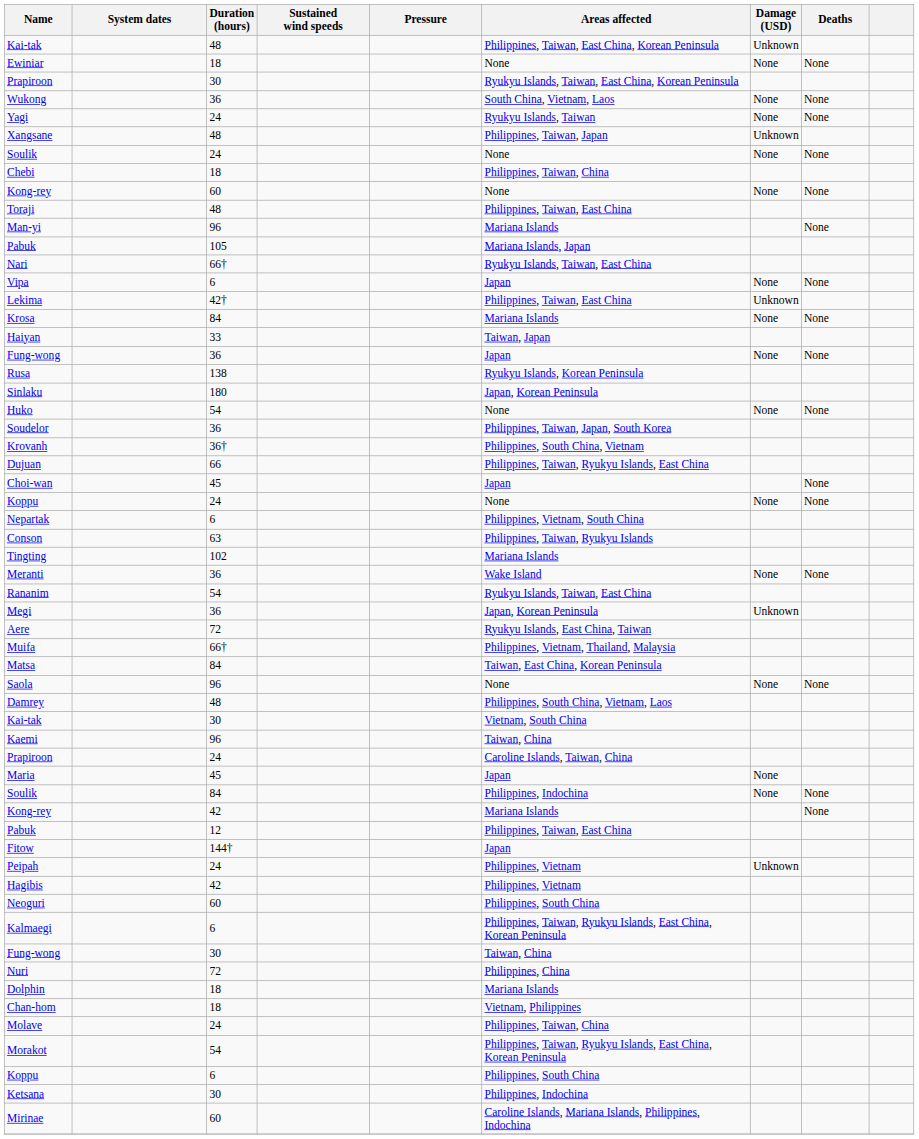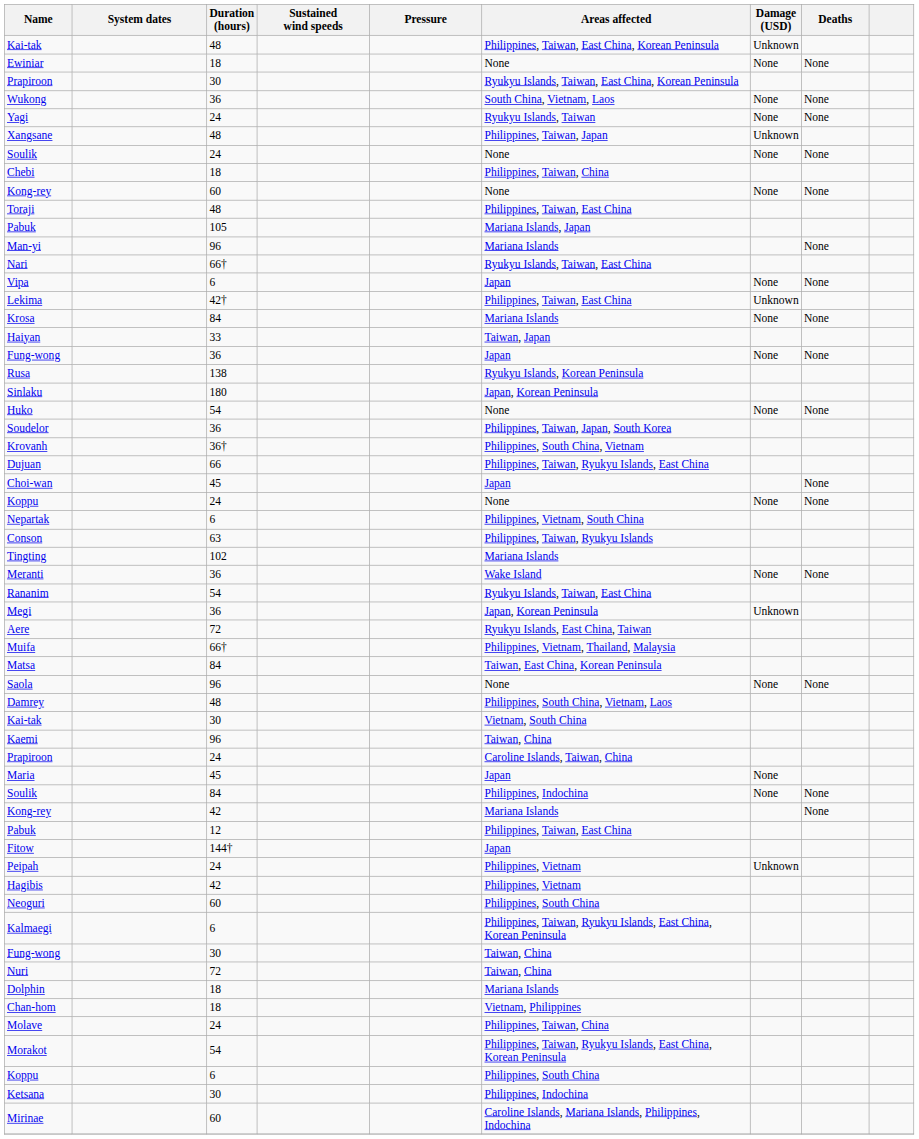 <table class="wikitable sortable" width="100%">
 <tr>
 <th scope="col" width="7.5%">Name</th>
 <th scope="col" width="15%">System dates</th>
 <th scope="col" width="5%">Duration<br>(hours)</th>
 <th scope="col" width="12.5%">Sustained<br>wind speeds</th>
 <th scope="col" width="12.5%">Pressure</th>
 <th scope="col" width="30%" class="unsortable">Areas affected</th>
 <th scope="col" width="5%">Damage<br>(USD)</th>
 <th scope="col" width="7.5%">Deaths</th>
 <th scope="col" width="5%" class="unsortable"></th>
 </tr>
 <tr>
 <td><a href='#'>Kai-tak</a></td>
 <td></td>
 <td>48</td>
 <td></td>
 <td></td>
 <td><a href='#'>Philippines</a>, <a href='#'>Taiwan</a>, <a href='#'>East China</a>, <a href='#'>Korean Peninsula</a></td>
 <td>Unknown</td>
 <td></td>
 <td></td>
 </tr>
 <tr>
 <td><a href='#'>Ewiniar</a></td>
 <td></td>
 <td>18</td>
 <td></td>
 <td></td>
 <td>None</td>
 <td>None</td>
 <td>None</td>
 <td></td>
 </tr>
 <tr>
 <td><a href='#'>Prapiroon</a></td>
 <td></td>
 <td>30</td>
 <td></td>
 <td></td>
 <td><a href='#'>Ryukyu Islands</a>, <a href='#'>Taiwan</a>, <a href='#'>East China</a>, <a href='#'>Korean Peninsula</a></td>
 <td></td>
 <td></td>
 <td></td>
 </tr>
 <tr>
 <td><a href='#'>Wukong</a></td>
 <td></td>
 <td>36</td>
 <td></td>
 <td></td>
 <td><a href='#'>South China</a>, <a href='#'>Vietnam</a>, <a href='#'>Laos</a></td>
 <td>None</td>
 <td>None</td>
 <td></td>
 </tr>
 <tr>
 <td><a href='#'>Yagi</a></td>
 <td></td>
 <td>24</td>
 <td></td>
 <td></td>
 <td><a href='#'>Ryukyu Islands</a>, <a href='#'>Taiwan</a></td>
 <td>None</td>
 <td>None</td>
 <td></td>
 </tr>
 <tr>
 <td><a href='#'>Xangsane</a></td>
 <td></td>
 <td>48</td>
 <td></td>
 <td></td>
 <td><a href='#'>Philippines</a>, <a href='#'>Taiwan</a>, <a href='#'>Japan</a></td>
 <td>Unknown</td>
 <td></td>
 <td></td>
 </tr>
 <tr>
 <td><a href='#'>Soulik</a></td>
 <td></td>
 <td>24</td>
 <td></td>
 <td></td>
 <td>None</td>
 <td>None</td>
 <td>None</td>
 <td></td>
 </tr>
 <tr>
 <td><a href='#'>Chebi</a></td>
 <td></td>
 <td>18</td>
 <td></td>
 <td></td>
 <td><a href='#'>Philippines</a>, <a href='#'>Taiwan</a>, <a href='#'>China</a></td>
 <td></td>
 <td></td>
 <td></td>
 </tr>
 <tr>
 <td><a href='#'>Kong-rey</a></td>
 <td></td>
 <td>60</td>
 <td></td>
 <td></td>
 <td>None</td>
 <td>None</td>
 <td>None</td>
 <td></td>
 </tr>
 <tr>
 <td><a href='#'>Toraji</a></td>
 <td></td>
 <td>48</td>
 <td></td>
 <td></td>
 <td><a href='#'>Philippines</a>, <a href='#'>Taiwan</a>, <a href='#'>East China</a></td>
 <td></td>
 <td></td>
 <td></td>
 </tr>
 <tr>
+<td><a href='#'>Pabuk</a></td>
+<td></td>
+<td>105</td>
+<td></td>
+<td></td>
+<td><a href='#'>Mariana Islands</a>, <a href='#'>Japan</a></td>
+<td></td>
+<td></td>
+<td></td>
+</tr>
+<tr>
 <td><a href='#'>Man-yi</a></td>
 <td></td>
 <td>96</td>
 <td></td>
 <td></td>
 <td><a href='#'>Mariana Islands</a></td>
 <td></td>
 <td>None</td>
-<td></td>
-</tr>
-<tr>
-<td><a href='#'>Pabuk</a></td>
-<td></td>
-<td>105</td>
-<td></td>
-<td></td>
-<td><a href='#'>Mariana Islands</a>, <a href='#'>Japan</a></td>
-<td></td>
-<td></td>
 <td></td>
 </tr>
 <tr>
 <td><a href='#'>Nari</a></td>
 <td></td>
 <td>66†</td>
 <td></td>
 <td></td>
 <td><a href='#'>Ryukyu Islands</a>, <a href='#'>Taiwan</a>, <a href='#'>East China</a></td>
 <td></td>
 <td></td>
 <td></td>
 </tr>
 <tr>
 <td><a href='#'>Vipa</a></td>
 <td></td>
 <td>6</td>
 <td></td>
 <td></td>
 <td><a href='#'>Japan</a></td>
 <td>None</td>
 <td>None</td>
 <td></td>
 </tr>
 <tr>
 <td><a href='#'>Lekima</a></td>
 <td></td>
 <td>42†</td>
 <td></td>
 <td></td>
 <td><a href='#'>Philippines</a>, <a href='#'>Taiwan</a>, <a href='#'>East China</a></td>
 <td>Unknown</td>
 <td></td>
 <td></td>
 </tr>
 <tr>
 <td><a href='#'>Krosa</a></td>
 <td></td>
 <td>84</td>
 <td></td>
 <td></td>
 <td><a href='#'>Mariana Islands</a></td>
 <td>None</td>
 <td>None</td>
 <td></td>
 </tr>
 <tr>
 <td><a href='#'>Haiyan</a></td>
 <td></td>
 <td>33</td>
 <td></td>
 <td></td>
 <td><a href='#'>Taiwan</a>, <a href='#'>Japan</a></td>
 <td></td>
 <td></td>
 <td></td>
 </tr>
 <tr>
 <td><a href='#'>Fung-wong</a></td>
 <td></td>
 <td>36</td>
 <td></td>
 <td></td>
 <td><a href='#'>Japan</a></td>
 <td>None</td>
 <td>None</td>
 <td></td>
 </tr>
 <tr>
 <td><a href='#'>Rusa</a></td>
 <td></td>
 <td>138</td>
 <td></td>
 <td></td>
 <td><a href='#'>Ryukyu Islands</a>, <a href='#'>Korean Peninsula</a></td>
 <td></td>
 <td></td>
 <td></td>
 </tr>
 <tr>
 <td><a href='#'>Sinlaku</a></td>
 <td></td>
 <td>180</td>
 <td></td>
 <td></td>
 <td><a href='#'>Japan</a>, <a href='#'>Korean Peninsula</a></td>
 <td></td>
 <td></td>
 <td></td>
 </tr>
 <tr>
 <td><a href='#'>Huko</a></td>
 <td></td>
 <td>54</td>
 <td></td>
 <td></td>
 <td>None</td>
 <td>None</td>
 <td>None</td>
 <td></td>
 </tr>
 <tr>
 <td><a href='#'>Soudelor</a></td>
 <td></td>
 <td>36</td>
 <td></td>
 <td></td>
 <td><a href='#'>Philippines</a>, <a href='#'>Taiwan</a>, <a href='#'>Japan</a>, <a href='#'>South Korea</a></td>
 <td></td>
 <td></td>
 <td></td>
 </tr>
 <tr>
 <td><a href='#'>Krovanh</a></td>
 <td></td>
 <td>36†</td>
 <td></td>
 <td></td>
 <td><a href='#'>Philippines</a>, <a href='#'>South China</a>, <a href='#'>Vietnam</a></td>
 <td></td>
 <td></td>
 <td></td>
 </tr>
 <tr>
 <td><a href='#'>Dujuan</a></td>
 <td></td>
 <td>66</td>
 <td></td>
 <td></td>
 <td><a href='#'>Philippines</a>, <a href='#'>Taiwan</a>, <a href='#'>Ryukyu Islands</a>, <a href='#'>East China</a></td>
 <td></td>
 <td></td>
 <td></td>
 </tr>
 <tr>
 <td><a href='#'>Choi-wan</a></td>
 <td></td>
 <td>45</td>
 <td></td>
 <td></td>
 <td><a href='#'>Japan</a></td>
 <td></td>
 <td>None</td>
 <td></td>
 </tr>
 <tr>
 <td><a href='#'>Koppu</a></td>
 <td></td>
 <td>24</td>
 <td></td>
 <td></td>
 <td>None</td>
 <td>None</td>
 <td>None</td>
 <td></td>
 </tr>
 <tr>
 <td><a href='#'>Nepartak</a></td>
 <td></td>
 <td>6</td>
 <td></td>
 <td></td>
 <td><a href='#'>Philippines</a>, <a href='#'>Vietnam</a>, <a href='#'>South China</a></td>
 <td></td>
 <td></td>
 <td></td>
 </tr>
 <tr>
 <td><a href='#'>Conson</a></td>
 <td></td>
 <td>63</td>
 <td></td>
 <td></td>
 <td><a href='#'>Philippines</a>, <a href='#'>Taiwan</a>, <a href='#'>Ryukyu Islands</a></td>
 <td></td>
 <td></td>
 <td></td>
 </tr>
 <tr>
 <td><a href='#'>Tingting</a></td>
 <td></td>
 <td>102</td>
 <td></td>
 <td></td>
 <td><a href='#'>Mariana Islands</a></td>
 <td></td>
 <td></td>
 <td></td>
 </tr>
 <tr>
 <td><a href='#'>Meranti</a></td>
 <td></td>
 <td>36</td>
 <td></td>
 <td></td>
 <td><a href='#'>Wake Island</a></td>
 <td>None</td>
 <td>None</td>
 <td></td>
 </tr>
 <tr>
 <td><a href='#'>Rananim</a></td>
 <td></td>
 <td>54</td>
 <td></td>
 <td></td>
 <td><a href='#'>Ryukyu Islands</a>, <a href='#'>Taiwan</a>, <a href='#'>East China</a></td>
 <td></td>
 <td></td>
 <td></td>
 </tr>
 <tr>
 <td><a href='#'>Megi</a></td>
 <td></td>
 <td>36</td>
 <td></td>
 <td></td>
 <td><a href='#'>Japan</a>, <a href='#'>Korean Peninsula</a></td>
 <td>Unknown</td>
 <td></td>
 <td></td>
 </tr>
 <tr>
 <td><a href='#'>Aere</a></td>
 <td></td>
 <td>72</td>
 <td></td>
 <td></td>
 <td><a href='#'>Ryukyu Islands</a>, <a href='#'>East China</a>, <a href='#'>Taiwan</a></td>
 <td></td>
 <td></td>
 <td></td>
 </tr>
 <tr>
 <td><a href='#'>Muifa</a></td>
 <td></td>
 <td>66†</td>
 <td></td>
 <td></td>
 <td><a href='#'>Philippines</a>, <a href='#'>Vietnam</a>, <a href='#'>Thailand</a>, <a href='#'>Malaysia</a></td>
 <td></td>
 <td></td>
 <td></td>
 </tr>
 <tr>
 <td><a href='#'>Matsa</a></td>
 <td></td>
 <td>84</td>
 <td></td>
 <td></td>
 <td><a href='#'>Taiwan</a>, <a href='#'>East China</a>, <a href='#'>Korean Peninsula</a></td>
 <td></td>
 <td></td>
 <td></td>
 </tr>
 <tr>
 <td><a href='#'>Saola</a></td>
 <td></td>
 <td>96</td>
 <td></td>
 <td></td>
 <td>None</td>
 <td>None</td>
 <td>None</td>
 <td></td>
 </tr>
 <tr>
 <td><a href='#'>Damrey</a></td>
 <td></td>
 <td>48</td>
 <td></td>
 <td></td>
 <td><a href='#'>Philippines</a>, <a href='#'>South China</a>, <a href='#'>Vietnam</a>, <a href='#'>Laos</a></td>
 <td></td>
 <td></td>
 <td></td>
 </tr>
 <tr>
 <td><a href='#'>Kai-tak</a></td>
 <td></td>
 <td>30</td>
 <td></td>
 <td></td>
 <td><a href='#'>Vietnam</a>, <a href='#'>South China</a></td>
 <td></td>
 <td></td>
 <td></td>
 </tr>
 <tr>
 <td><a href='#'>Kaemi</a></td>
 <td></td>
 <td>96</td>
 <td></td>
 <td></td>
 <td><a href='#'>Taiwan</a>, <a href='#'>China</a></td>
 <td></td>
 <td></td>
 <td></td>
 </tr>
 <tr>
 <td><a href='#'>Prapiroon</a></td>
 <td></td>
 <td>24</td>
 <td></td>
 <td></td>
 <td><a href='#'>Caroline Islands</a>, <a href='#'>Taiwan</a>, <a href='#'>China</a></td>
 <td></td>
 <td></td>
 <td></td>
 </tr>
 <tr>
 <td><a href='#'>Maria</a></td>
 <td></td>
 <td>45</td>
 <td></td>
 <td></td>
 <td><a href='#'>Japan</a></td>
 <td>None</td>
 <td></td>
 <td></td>
 </tr>
 <tr>
 <td><a href='#'>Soulik</a></td>
 <td></td>
 <td>84</td>
 <td></td>
 <td></td>
 <td><a href='#'>Philippines</a>, <a href='#'>Indochina</a></td>
 <td>None</td>
 <td>None</td>
 <td></td>
 </tr>
 <tr>
 <td><a href='#'>Kong-rey</a></td>
 <td></td>
 <td>42</td>
 <td></td>
 <td></td>
 <td><a href='#'>Mariana Islands</a></td>
 <td></td>
 <td>None</td>
 <td></td>
 </tr>
 <tr>
 <td><a href='#'>Pabuk</a></td>
 <td></td>
 <td>12</td>
 <td></td>
 <td></td>
 <td><a href='#'>Philippines</a>, <a href='#'>Taiwan</a>, <a href='#'>East China</a></td>
 <td></td>
 <td></td>
 <td></td>
 </tr>
 <tr>
 <td><a href='#'>Fitow</a></td>
 <td></td>
 <td>144†</td>
 <td></td>
 <td></td>
 <td><a href='#'>Japan</a></td>
 <td></td>
 <td></td>
 <td></td>
 </tr>
 <tr>
 <td><a href='#'>Peipah</a></td>
 <td></td>
 <td>24</td>
 <td></td>
 <td></td>
 <td><a href='#'>Philippines</a>, <a href='#'>Vietnam</a></td>
 <td>Unknown</td>
 <td></td>
 <td></td>
 </tr>
 <tr>
 <td><a href='#'>Hagibis</a></td>
 <td></td>
 <td>42</td>
 <td></td>
 <td></td>
 <td><a href='#'>Philippines</a>, <a href='#'>Vietnam</a></td>
 <td></td>
 <td></td>
 <td></td>
 </tr>
 <tr>
 <td><a href='#'>Neoguri</a></td>
 <td></td>
 <td>60</td>
 <td></td>
 <td></td>
 <td><a href='#'>Philippines</a>, <a href='#'>South China</a></td>
 <td></td>
 <td></td>
 <td></td>
 </tr>
 <tr>
 <td><a href='#'>Kalmaegi</a></td>
 <td></td>
 <td>6</td>
 <td></td>
 <td></td>
 <td><a href='#'>Philippines</a>, <a href='#'>Taiwan</a>, <a href='#'>Ryukyu Islands</a>, <a href='#'>East China</a>, <a href='#'>Korean Peninsula</a></td>
 <td></td>
 <td></td>
 <td></td>
 </tr>
 <tr>
 <td><a href='#'>Fung-wong</a></td>
 <td></td>
 <td>30</td>
 <td></td>
 <td></td>
 <td><a href='#'>Taiwan</a>, <a href='#'>China</a></td>
 <td></td>
 <td></td>
 <td></td>
 </tr>
 <tr>
 <td><a href='#'>Nuri</a></td>
 <td></td>
 <td>72</td>
 <td></td>
 <td></td>
-<td><a href='#'>Philippines</a>, <a href='#'>China</a></td>
+<td><a href='#'>Taiwan</a>, <a href='#'>China</a></td>
 <td></td>
 <td></td>
 <td></td>
 </tr>
 <tr>
 <td><a href='#'>Dolphin</a></td>
 <td></td>
 <td>18</td>
 <td></td>
 <td></td>
 <td><a href='#'>Mariana Islands</a></td>
 <td></td>
 <td></td>
 <td></td>
 </tr>
 <tr>
 <td><a href='#'>Chan-hom</a></td>
 <td></td>
 <td>18</td>
 <td></td>
 <td></td>
 <td><a href='#'>Vietnam</a>, <a href='#'>Philippines</a></td>
 <td></td>
 <td></td>
 <td></td>
 </tr>
 <tr>
 <td><a href='#'>Molave</a></td>
 <td></td>
 <td>24</td>
 <td></td>
 <td></td>
 <td><a href='#'>Philippines</a>, <a href='#'>Taiwan</a>, <a href='#'>China</a></td>
 <td></td>
 <td></td>
 <td></td>
 </tr>
 <tr>
 <td><a href='#'>Morakot</a></td>
 <td></td>
 <td>54</td>
 <td></td>
 <td></td>
 <td><a href='#'>Philippines</a>, <a href='#'>Taiwan</a>, <a href='#'>Ryukyu Islands</a>, <a href='#'>East China</a>, <a href='#'>Korean Peninsula</a></td>
 <td></td>
 <td></td>
 <td></td>
 </tr>
 <tr>
 <td><a href='#'>Koppu</a></td>
 <td></td>
 <td>6</td>
 <td></td>
 <td></td>
 <td><a href='#'>Philippines</a>, <a href='#'>South China</a></td>
 <td></td>
 <td></td>
 <td></td>
 </tr>
 <tr>
 <td><a href='#'>Ketsana</a></td>
 <td></td>
 <td>30</td>
 <td></td>
 <td></td>
 <td><a href='#'>Philippines</a>, <a href='#'>Indochina</a></td>
 <td></td>
 <td></td>
 <td></td>
 </tr>
 <tr>
 <td><a href='#'>Mirinae</a></td>
 <td></td>
 <td>60</td>
 <td></td>
 <td></td>
 <td><a href='#'>Caroline Islands</a>, <a href='#'>Mariana Islands</a>, <a href='#'>Philippines</a>, <a href='#'>Indochina</a></td>
 <td></td>
 <td></td>
 <td></td>
 </tr>
 <tr>
 </tr>
 </table>
